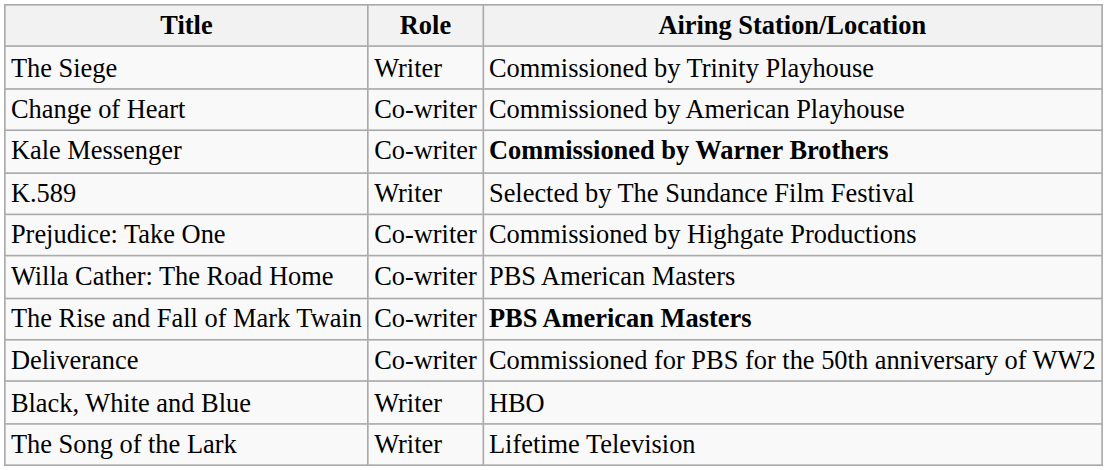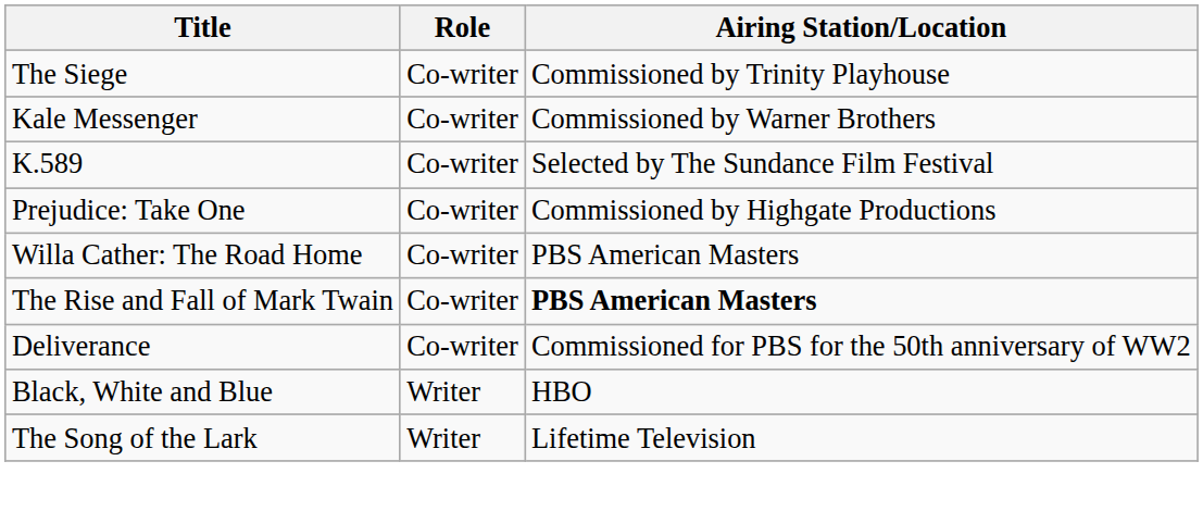 <table class="wikitable">
 <tr>
 <th>Title</th>
 <th>Role</th>
 <th>Airing Station/Location</th>
 </tr>
 <tr>
 <td>The Siege</td>
-<td>Writer</td>
+<td>Co-writer</td>
 <td>Commissioned by Trinity Playhouse</td>
-</tr>
-<tr>
-<td>Change of Heart</td>
-<td>Co-writer</td>
-<td>Commissioned by American Playhouse</td>
 </tr>
 <tr>
 <td>Kale Messenger</td>
 <td>Co-writer</td>
-<td><strong>Commissioned by Warner Brothers</strong></td>
+<td>Commissioned by Warner Brothers</td>
 </tr>
 <tr>
 <td>K.589</td>
-<td>Writer</td>
+<td>Co-writer</td>
 <td>Selected by The Sundance Film Festival</td>
 </tr>
 <tr>
 <td>Prejudice: Take One</td>
 <td>Co-writer</td>
 <td>Commissioned by Highgate Productions</td>
 </tr>
 <tr>
 <td>Willa Cather: The Road Home</td>
 <td>Co-writer</td>
 <td>PBS American Masters</td>
 </tr>
 <tr>
 <td>The Rise and Fall of Mark Twain</td>
 <td>Co-writer</td>
 <td><strong>PBS American Masters</strong></td>
 </tr>
 <tr>
 <td>Deliverance</td>
 <td>Co-writer</td>
 <td>Commissioned for PBS for the 50th anniversary of WW2</td>
 </tr>
 <tr>
 <td>Black, White and Blue</td>
 <td>Writer</td>
 <td>HBO</td>
 </tr>
 <tr>
 <td>The Song of the Lark</td>
 <td>Writer</td>
 <td>Lifetime Television</td>
 </tr>
 </table>
